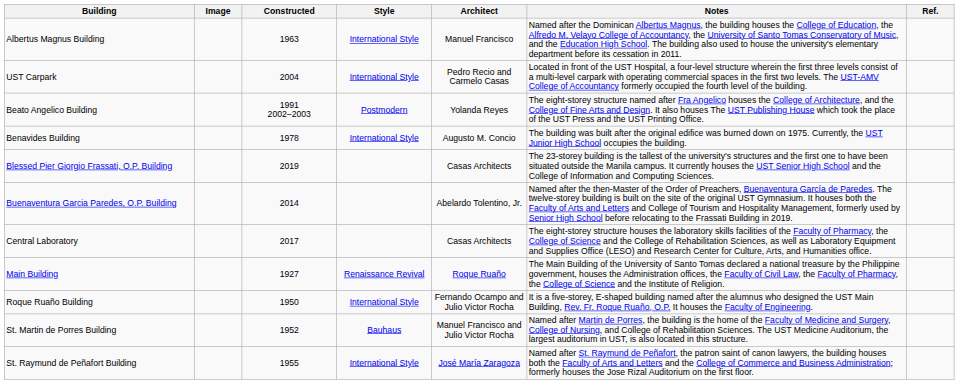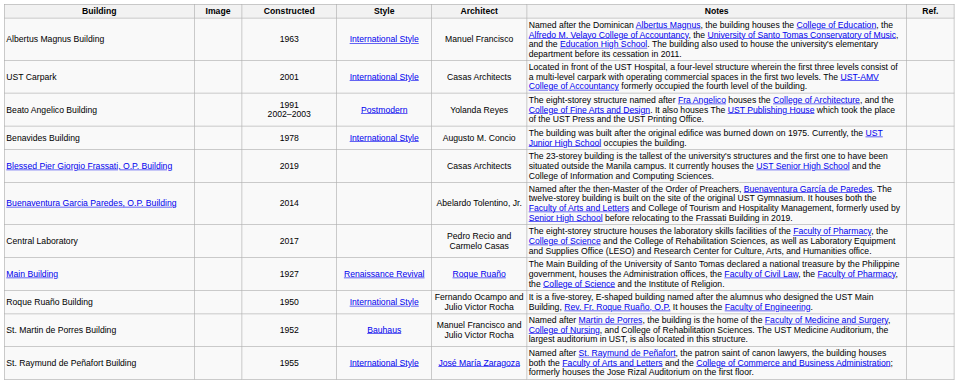 <table class="wikitable sortable" width='100%' style="font-size: 90%; text-align:center;">
 <tr>
 <th width=20%>Building</th>
 <th width=5% class="unsortable">Image</th>
 <th width=10%>Constructed</th>
 <th width=10%>Style</th>
 <th width=10% class="unsortable">Architect</th>
 <th width=auto class="unsortable">Notes</th>
 <th width=5% class="unsortable">Ref.</th>
 </tr>
 <tr>
 <td align=left>Albertus Magnus Building</td>
 <td></td>
 <td>1963</td>
 <td><a href='#'>International Style</a></td>
 <td>Manuel Francisco</td>
 <td align=left>Named after the Dominican <a href='#'>Albertus Magnus</a>, the building houses the <a href='#'>College of Education</a>, the <a href='#'>Alfredo M. Velayo College of Accountancy</a>, the <a href='#'>University of Santo Tomas Conservatory of Music</a>, and the <a href='#'>Education High School</a>. The building also used to house the university's elementary department before its cessation in 2011.</td>
 <td></td>
 </tr>
 <tr>
 <td align=left>UST Carpark</td>
 <td></td>
-<td>2004</td>
+<td>2001</td>
 <td><a href='#'>International Style</a></td>
-<td>Pedro Recio and Carmelo Casas</td>
+<td>Casas Architects</td>
 <td align=left>Located in front of the UST Hospital, a four-level structure wherein the first three levels consist of a multi-level carpark with operating commercial spaces in the first two levels. The <a href='#'>UST-AMV College of Accountancy</a> formerly occupied the fourth level of the building.</td>
 <td></td>
 </tr>
 <tr>
 <td align=left>Beato Angelico Building</td>
 <td></td>
 <td>1991 <br> 2002–2003</td>
 <td><a href='#'>Postmodern</a></td>
 <td>Yolanda Reyes</td>
 <td align=left>The eight-storey structure named after <a href='#'>Fra Angelico</a> houses the <a href='#'>College of Architecture</a>, and the <a href='#'>College of Fine Arts and Design</a>. It also houses The <a href='#'>UST Publishing House</a> which took the place of the UST Press and the UST Printing Office.</td>
 <td></td>
 </tr>
 <tr>
 <td align=left>Benavides Building</td>
 <td></td>
 <td>1978</td>
 <td><a href='#'>International Style</a></td>
 <td>Augusto M. Concio</td>
 <td align=left>The building was built after the original edifice was burned down on 1975. Currently, the <a href='#'>UST Junior High School</a> occupies the building.</td>
 <td></td>
 </tr>
 <tr>
 <td align=left><a href='#'>Blessed Pier Giorgio Frassati, O.P. Building</a></td>
 <td></td>
 <td>2019</td>
 <td></td>
 <td>Casas Architects</td>
 <td align=left>The 23-storey building is the tallest of the university's structures and the first one to have been situated outside the Manila campus. It currently houses the <a href='#'>UST Senior High School</a> and the College of Information and Computing Sciences.</td>
 <td></td>
 </tr>
 <tr>
 <td align=left><a href='#'>Buenaventura Garcia Paredes, O.P. Building</a></td>
 <td></td>
 <td>2014</td>
 <td></td>
 <td>Abelardo Tolentino, Jr.</td>
 <td align=left>Named after the then-Master of the Order of Preachers, <a href='#'>Buenaventura García de Paredes</a>. The twelve-storey building is built on the site of the original UST Gymnasium. It houses both the <a href='#'>Faculty of Arts and Letters</a> and College of Tourism and Hospitality Management, formerly used by <a href='#'>Senior High School</a> before relocating to the Frassati Building in 2019.</td>
 <td></td>
 </tr>
 <tr>
 <td align=left>Central Laboratory</td>
 <td></td>
 <td>2017</td>
 <td></td>
-<td>Casas Architects</td>
+<td>Pedro Recio and Carmelo Casas</td>
 <td align=left>The eight-storey structure houses the laboratory skills facilities of the <a href='#'>Faculty of Pharmacy</a>, the <a href='#'>College of Science</a> and the College of Rehabilitation Sciences, as well as Laboratory Equipment and Supplies Office (LESO) and Research Center for Culture, Arts, and Humanities office.</td>
 <td></td>
 </tr>
 <tr>
 <td align=left><a href='#'>Main Building</a></td>
 <td></td>
 <td>1927</td>
 <td><a href='#'>Renaissance Revival</a></td>
 <td><a href='#'>Roque Ruaño</a></td>
 <td align=left>The Main Building of the University of Santo Tomas declared a national treasure by the Philippine government, houses the Administration offices, the <a href='#'>Faculty of Civil Law</a>, the <a href='#'>Faculty of Pharmacy</a>, the <a href='#'>College of Science</a> and the Institute of Religion.</td>
 <td></td>
 </tr>
 <tr>
 <td align=left>Roque Ruaño Building</td>
 <td></td>
 <td>1950</td>
 <td><a href='#'>International Style</a></td>
 <td>Fernando Ocampo and Julio Victor Rocha</td>
 <td align=left>It is a five-storey, E-shaped building named after the alumnus who designed the UST Main Building, <a href='#'>Rev. Fr. Roque Ruaño, O.P.</a> It houses the <a href='#'>Faculty of Engineering</a>.</td>
 <td></td>
 </tr>
 <tr>
 <td align=left>St. Martin de Porres Building</td>
 <td></td>
 <td>1952</td>
 <td><a href='#'>Bauhaus</a></td>
 <td>Manuel Francisco and Julio Victor Rocha</td>
 <td align=left>Named after <a href='#'>Martin de Porres</a>, the building is the home of the <a href='#'>Faculty of Medicine and Surgery</a>, <a href='#'>College of Nursing</a>, and College of Rehabilitation Sciences. The UST Medicine Auditorium, the largest auditorium in UST, is also located in this structure.</td>
 <td></td>
 </tr>
 <tr>
 <td align=left>St. Raymund de Peñafort Building</td>
 <td></td>
 <td>1955</td>
 <td><a href='#'>International Style</a></td>
 <td><a href='#'>José María Zaragoza</a></td>
 <td align=left>Named after <a href='#'>St. Raymund de Peñafort</a>, the patron saint of canon lawyers, the building houses both the <a href='#'>Faculty of Arts and Letters</a> and the <a href='#'>College of Commerce and Business Administration</a>; formerly houses the Jose Rizal Auditorium on the first floor.</td>
 <td></td>
 </tr>
 </table>
